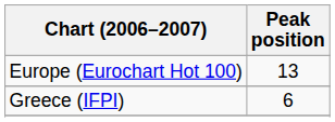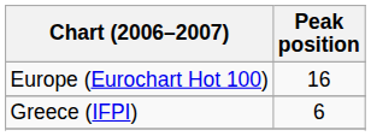 <table class="wikitable sortable">
 <tr>
 <th>Chart (2006–2007)</th>
 <th>Peak<br>position</th>
 </tr>
 <tr>
 </tr>
 <tr>
 </tr>
 <tr>
 </tr>
 <tr>
 </tr>
 <tr>
 </tr>
 <tr>
 </tr>
 <tr>
 </tr>
 <tr>
 </tr>
 <tr>
 <td>Europe (<a href='#'>Eurochart Hot 100</a>)</td>
-<td align="center">13</td>
+<td align="center">16</td>
 </tr>
 <tr>
 </tr>
 <tr>
 <td>Greece (<a href='#'>IFPI</a>)</td>
 <td align="center">6</td>
 </tr>
 <tr>
 </tr>
 <tr>
 </tr>
 <tr>
 </tr>
 <tr>
 </tr>
 <tr>
 </tr>
 <tr>
 </tr>
 <tr>
 </tr>
 <tr>
 </tr>
 <tr>
 </tr>
 <tr>
 </tr>
 <tr>
 </tr>
 <tr>
 </tr>
 <tr>
 </tr>
 </table>
